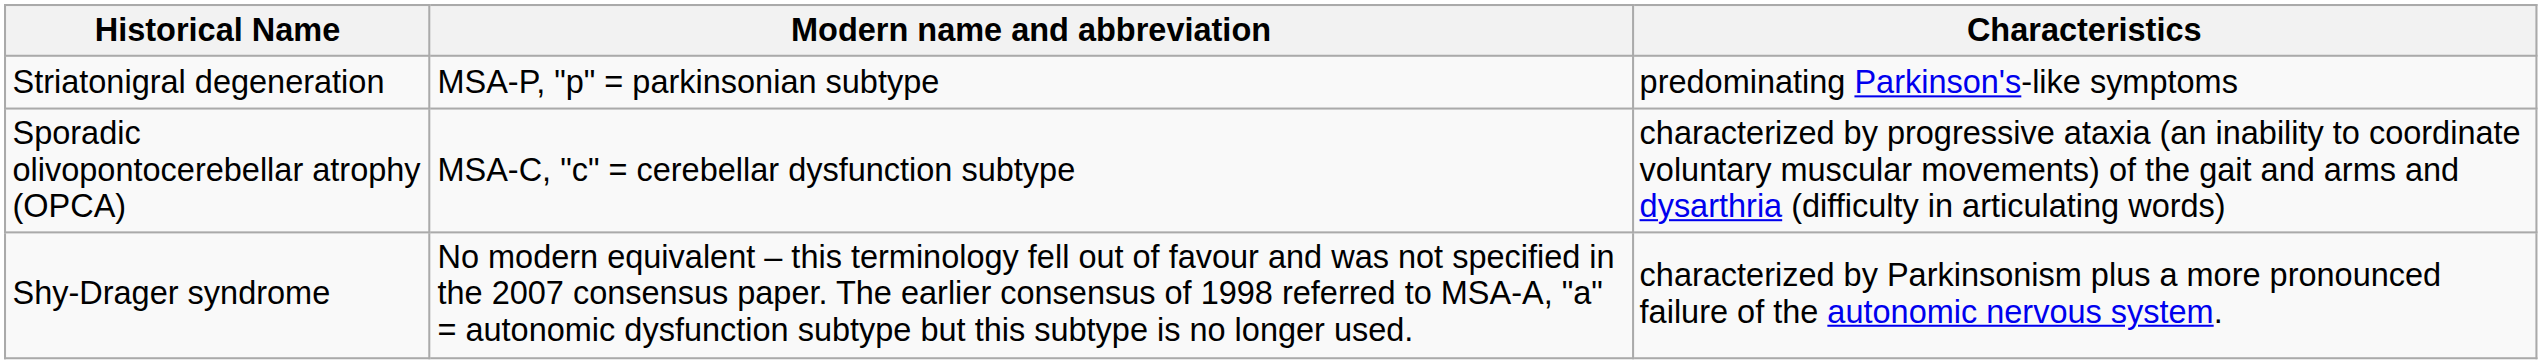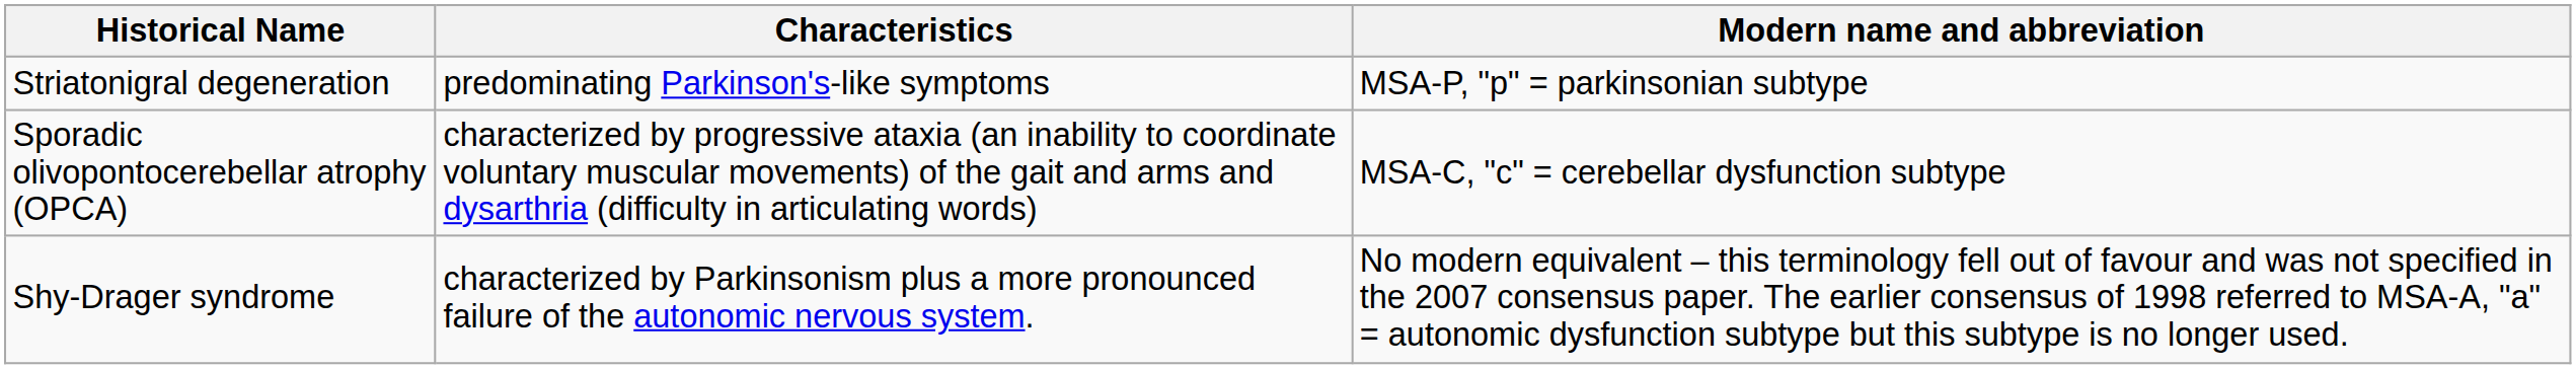 <table class="wikitable">
 <tr>
 <th>Historical Name</th>
+<th>Characteristics</th>
 <th>Modern name and abbreviation</th>
-<th>Characteristics</th>
 </tr>
 <tr>
 <td>Striatonigral degeneration</td>
+<td>predominating <a href='#'>Parkinson's</a>-like symptoms</td>
 <td>MSA-P, "p" = parkinsonian subtype</td>
-<td>predominating <a href='#'>Parkinson's</a>-like symptoms</td>
 </tr>
 <tr>
 <td>Sporadic olivopontocerebellar atrophy (OPCA)</td>
+<td>characterized by progressive ataxia (an inability to coordinate voluntary muscular movements) of the gait and arms and <a href='#'>dysarthria</a> (difficulty in articulating words)</td>
 <td>MSA-C, "c" = cerebellar dysfunction subtype</td>
-<td>characterized by progressive ataxia (an inability to coordinate voluntary muscular movements) of the gait and arms and <a href='#'>dysarthria</a> (difficulty in articulating words)</td>
 </tr>
 <tr>
 <td>Shy-Drager syndrome</td>
+<td>characterized by Parkinsonism plus a more pronounced failure of the <a href='#'>autonomic nervous system</a>.</td>
 <td>No modern equivalent – this terminology fell out of favour and was not specified in the 2007 consensus paper.  The earlier consensus of 1998  referred to MSA-A, "a" = autonomic dysfunction subtype but this subtype is no longer used.</td>
-<td>characterized by Parkinsonism plus a more pronounced failure of the <a href='#'>autonomic nervous system</a>.</td>
 </tr>
 </table>
